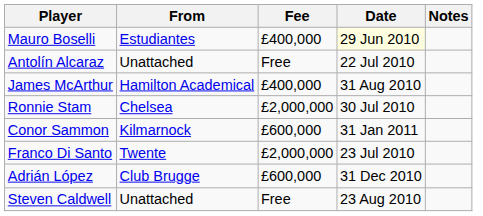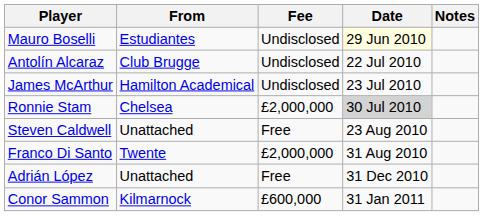 <table class="wikitable" style="text-align:center; font-size:95%; text-align:left">
 <tr>
 <th>Player</th>
 <th>From</th>
 <th>Fee</th>
 <th>Date</th>
 <th>Notes</th>
 </tr>
 <tr --->
 <td> <a href='#'>Mauro Boselli</a></td>
 <td> <a href='#'>Estudiantes</a></td>
-<td>£400,000</td>
+<td>Undisclosed</td>
 <td style="background: lightyellow;">29 Jun 2010</td>
 <td align="center"></td>
 </tr>
 <tr --->
 <td> <a href='#'>Antolín Alcaraz</a></td>
-<td>Unattached</td>
-<td>Free</td>
+<td> <a href='#'>Club Brugge</a></td>
+<td>Undisclosed</td>
 <td>22 Jul 2010</td>
 <td align="center"></td>
 </tr>
 <tr --->
 <td> <a href='#'>James McArthur</a></td>
 <td> <a href='#'>Hamilton Academical</a></td>
-<td>£400,000</td>
-<td>31 Aug 2010</td>
+<td>Undisclosed</td>
+<td>23 Jul 2010</td>
 <td align="center"></td>
 </tr>
 <tr --->
 <td> <a href='#'>Ronnie Stam</a></td>
 <td> <a href='#'>Chelsea</a></td>
 <td>£2,000,000</td>
-<td>30 Jul 2010</td>
+<td style="background: lightgrey;">30 Jul 2010</td>
+<td align="center"></td>
+</tr>
+<tr --->
+<td> <a href='#'>Steven Caldwell</a></td>
+<td>Unattached</td>
+<td>Free</td>
+<td>23 Aug 2010</td>
+<td align="center"></td>
+</tr>
+<tr --->
+<td> <a href='#'>Franco Di Santo</a></td>
+<td> <a href='#'>Twente</a></td>
+<td>£2,000,000</td>
+<td>31 Aug 2010</td>
+<td align="center"></td>
+</tr>
+<tr>
+<td> <a href='#'>Adrián López</a></td>
+<td>Unattached</td>
+<td>Free</td>
+<td>31 Dec 2010</td>
 <td align="center"></td>
 </tr>
 <tr --->
 <td> <a href='#'>Conor Sammon</a></td>
 <td> <a href='#'>Kilmarnock</a></td>
 <td>£600,000</td>
 <td>31 Jan 2011</td>
 <td align="center"></td>
 </tr>
-<tr --->
-<td> <a href='#'>Franco Di Santo</a></td>
-<td> <a href='#'>Twente</a></td>
-<td>£2,000,000</td>
-<td>23 Jul 2010</td>
-<td align="center"></td>
-</tr>
-<tr>
-<td> <a href='#'>Adrián López</a></td>
-<td> <a href='#'>Club Brugge</a></td>
-<td>£600,000</td>
-<td>31 Dec 2010</td>
-<td align="center"></td>
-</tr>
-<tr --->
-<td> <a href='#'>Steven Caldwell</a></td>
-<td>Unattached</td>
-<td>Free</td>
-<td>23 Aug 2010</td>
-<td align="center"></td>
-</tr>
 </table>
